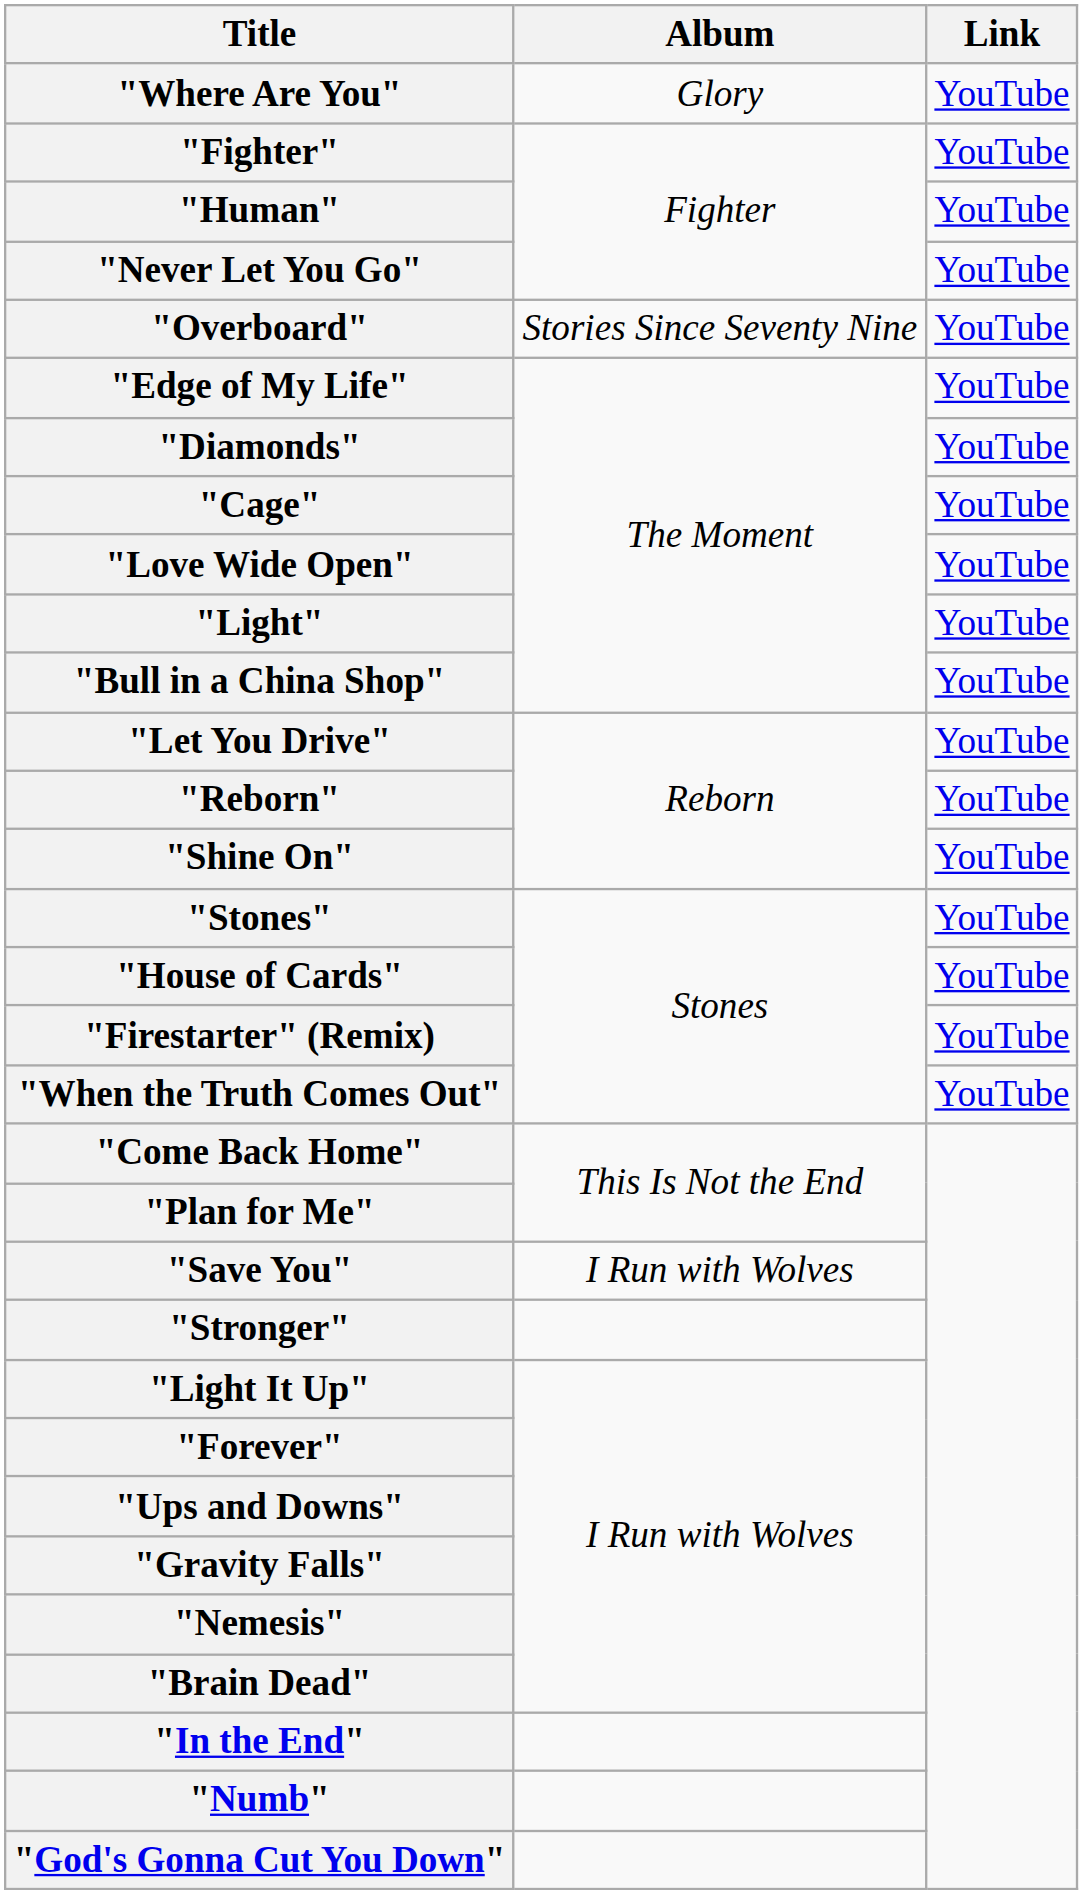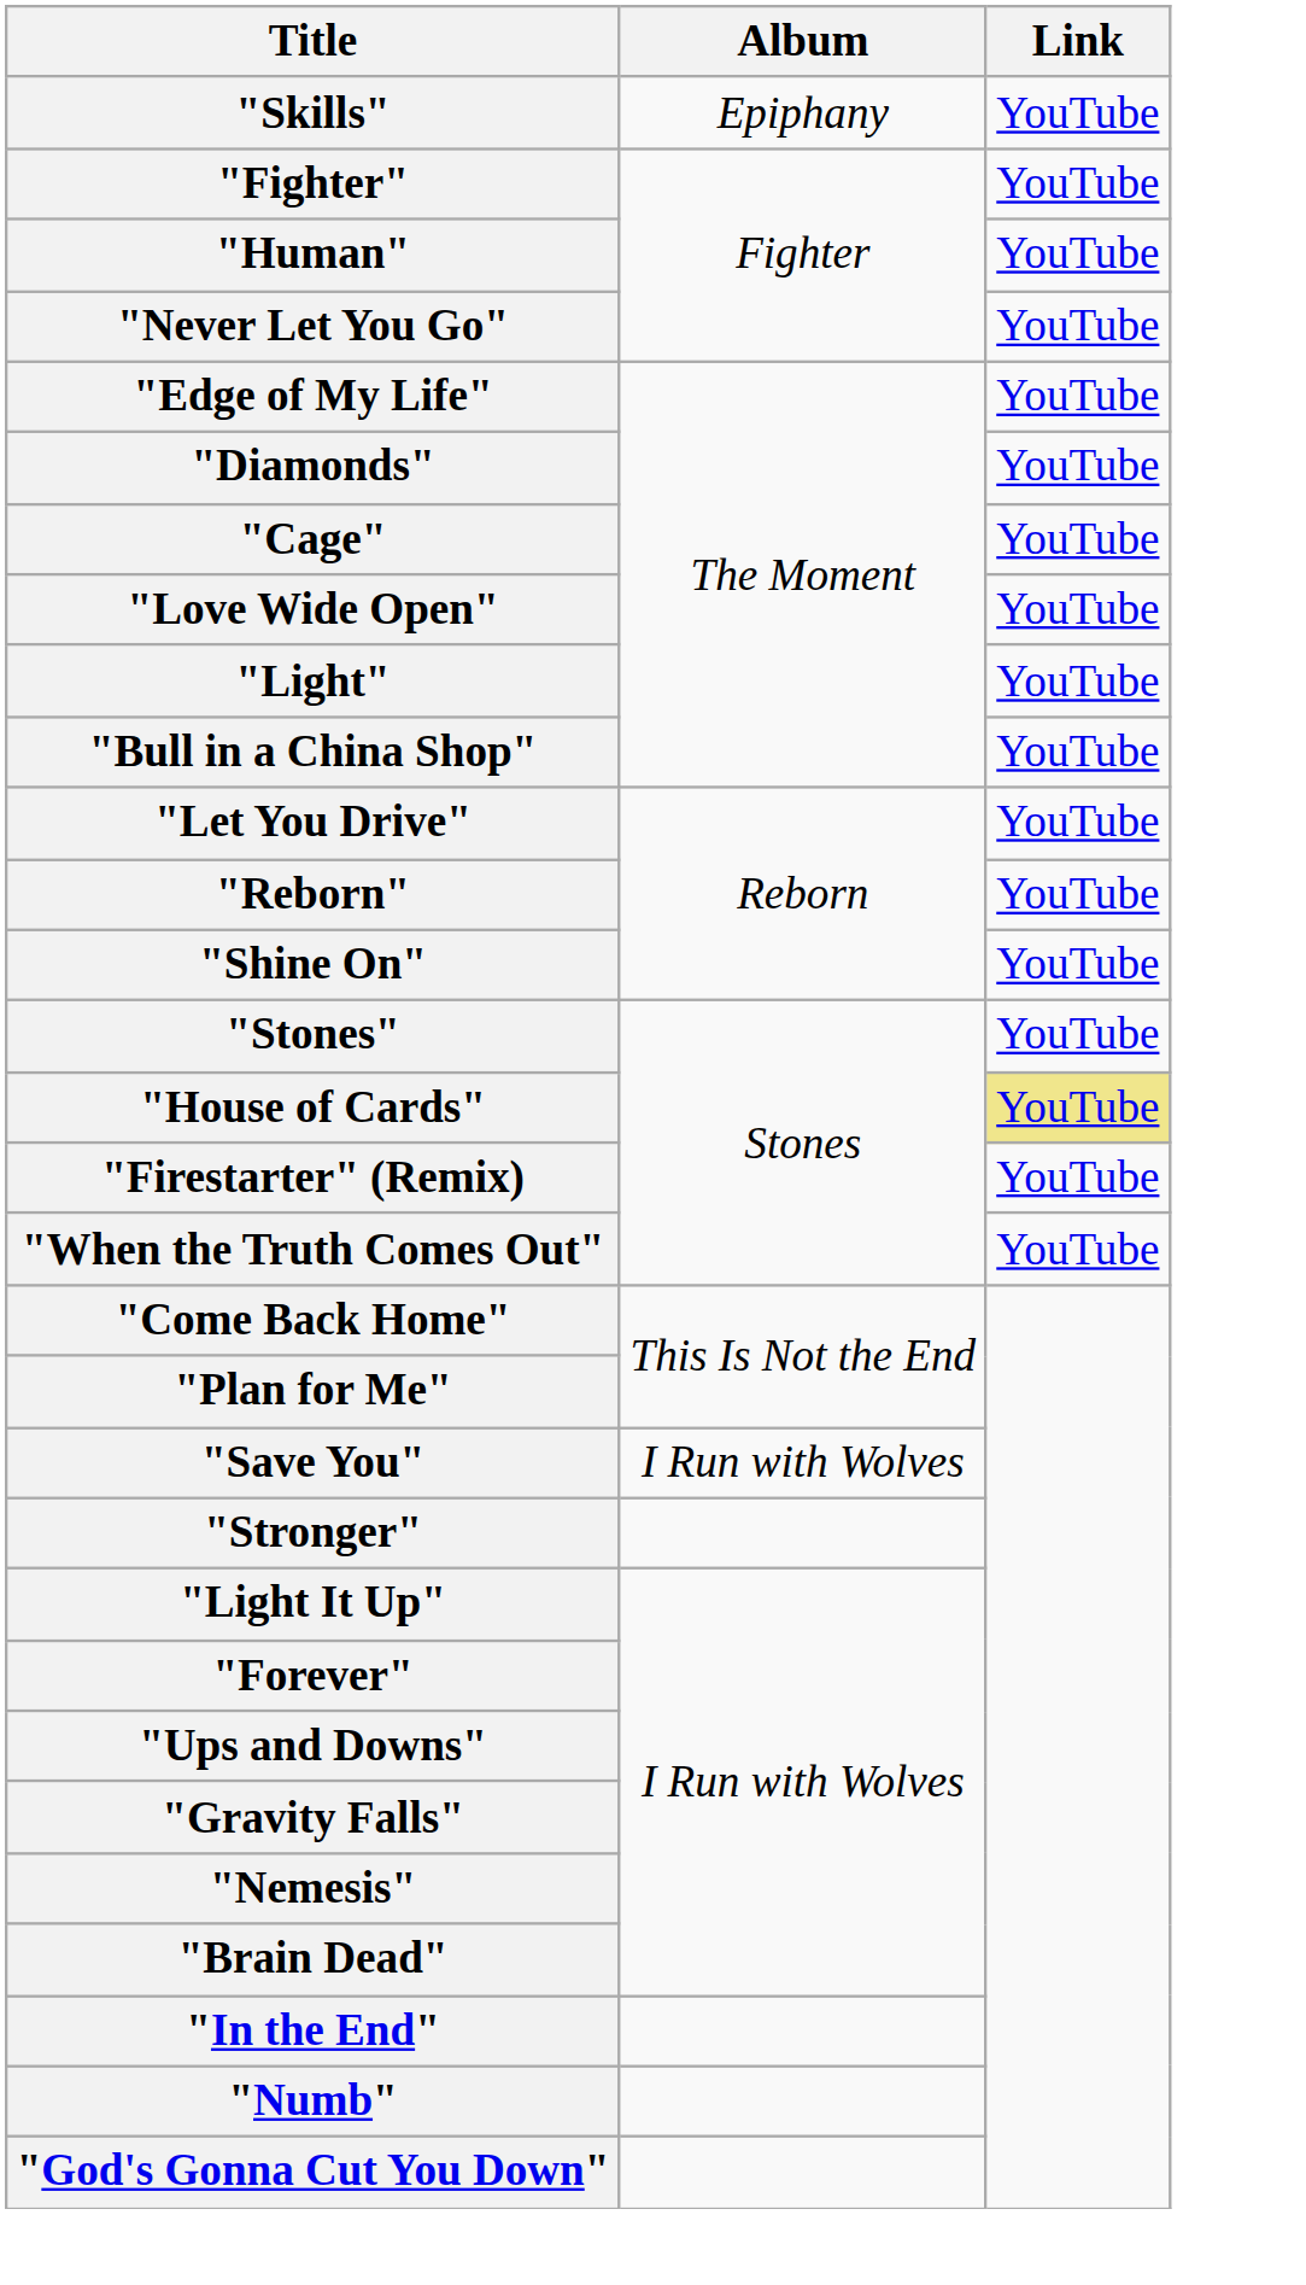 <table class="wikitable plainrowheaders" style="text-align:center;">
 <tr>
 <th>Title</th>
 <th>Album</th>
 <th>Link</th>
 </tr>
 <tr>
-<th scope="row">"Where Are You"</th>
-<td><em>Glory</em></td>
+<th scope="row">"Skills"</th>
+<td><em>Epiphany</em></td>
 <td><a href='#'>YouTube</a> </td>
 </tr>
 <tr>
 <th scope="row">"Fighter"</th>
 <td rowspan="3"><em>Fighter</em></td>
 <td><a href='#'>YouTube</a> </td>
 </tr>
 <tr>
 <th scope="row">"Human"</th>
 <td><a href='#'>YouTube</a> </td>
 </tr>
 <tr>
 <th scope="row">"Never Let You Go"</th>
-<td><a href='#'>YouTube</a> </td>
-</tr>
-<tr>
-<th scope="row">"Overboard"</th>
-<td><em>Stories Since Seventy Nine</em></td>
 <td><a href='#'>YouTube</a> </td>
 </tr>
 <tr>
 <th scope="row">"Edge of My Life"</th>
 <td rowspan="6"><em>The Moment</em></td>
 <td><a href='#'>YouTube</a> </td>
 </tr>
 <tr>
 <th scope="row">"Diamonds"</th>
 <td><a href='#'>YouTube</a> </td>
 </tr>
 <tr>
 <th scope="row">"Cage"</th>
 <td><a href='#'>YouTube</a> </td>
 </tr>
 <tr>
 <th scope="row">"Love Wide Open"</th>
 <td><a href='#'>YouTube</a> </td>
 </tr>
 <tr>
 <th scope="row">"Light"</th>
 <td><a href='#'>YouTube</a> </td>
 </tr>
 <tr>
 <th scope="row">"Bull in a China Shop"</th>
 <td><a href='#'>YouTube</a> </td>
 </tr>
 <tr>
 <th scope="row">"Let You Drive"</th>
 <td rowspan="3"><em>Reborn</em></td>
 <td><a href='#'>YouTube</a> </td>
 </tr>
 <tr>
 <th scope="row">"Reborn"</th>
 <td><a href='#'>YouTube</a> </td>
 </tr>
 <tr>
 <th scope="row">"Shine On"</th>
 <td><a href='#'>YouTube</a> </td>
 </tr>
 <tr>
 <th scope="row">"Stones"</th>
 <td rowspan="4"><em>Stones</em></td>
 <td><a href='#'>YouTube</a> </td>
 </tr>
 <tr>
 <th scope="row">"House of Cards"</th>
-<td><a href='#'>YouTube</a> </td>
+<td style="background: khaki;"><a href='#'>YouTube</a> </td>
 </tr>
 <tr>
 <th scope="row">"Firestarter" (Remix)</th>
 <td><a href='#'>YouTube</a> </td>
 </tr>
 <tr>
 <th scope="row">"When the Truth Comes Out"</th>
 <td><a href='#'>YouTube</a> </td>
 </tr>
 <tr>
 <th scope="row">"Come Back Home"</th>
 <td rowspan="2"><em>This Is Not the End</em></td>
 </tr>
 <tr>
 <th scope="row">"Plan for Me"</th>
 </tr>
 <tr>
 <th scope="row">"Save You"</th>
 <td><em>I Run with Wolves</em></td>
 </tr>
 <tr>
 <th scope="row">"Stronger"</th>
 <td></td>
 </tr>
 <tr>
 <th scope="row">"Light It Up"</th>
 <td rowspan="6"><em>I Run with Wolves</em></td>
 </tr>
 <tr>
 <th scope="row">"Forever"</th>
 </tr>
 <tr>
 <th scope="row">"Ups and Downs"</th>
 </tr>
 <tr>
 <th scope="row">"Gravity Falls"</th>
 </tr>
 <tr>
 <th scope="row">"Nemesis"</th>
 </tr>
 <tr>
 <th scope="row">"Brain Dead"</th>
 </tr>
 <tr>
 <th scope="row">"<a href='#'>In the End</a>"</th>
 <td></td>
 </tr>
 <tr>
 <th scope="row">"<a href='#'>Numb</a>"</th>
 <td></td>
 </tr>
 <tr>
 <th scope="row">"<a href='#'>God's Gonna Cut You Down</a>"</th>
 <td></td>
 </tr>
 </table>
